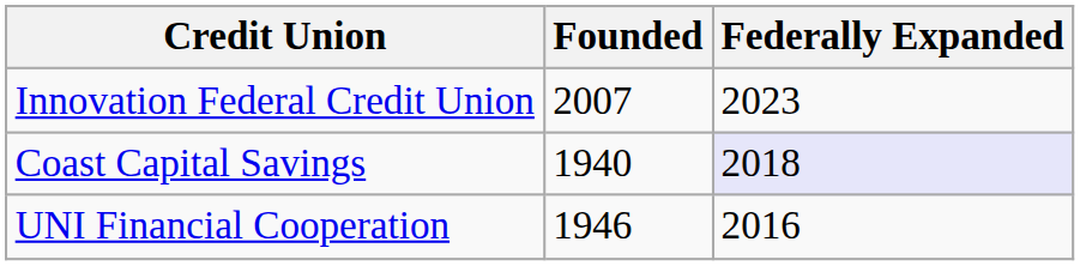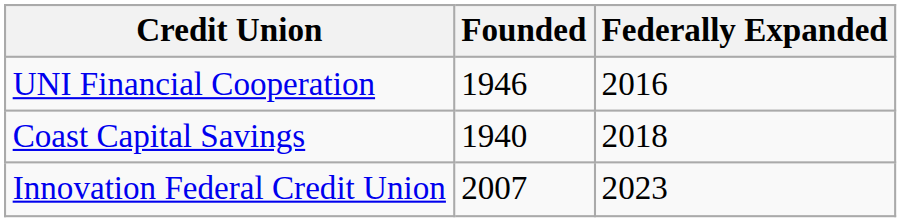 <table class="wikitable">
 <tr>
 <th>Credit Union</th>
 <th>Founded</th>
 <th>Federally Expanded</th>
 </tr>
 <tr>
+<td><a href='#'>UNI Financial Cooperation</a></td>
+<td>1946</td>
+<td>2016</td>
+</tr>
+<tr>
+<td><a href='#'>Coast Capital Savings</a></td>
+<td>1940</td>
+<td>2018</td>
+</tr>
+<tr>
 <td><a href='#'>Innovation Federal Credit Union</a></td>
 <td>2007</td>
 <td>2023</td>
 </tr>
-<tr>
-<td><a href='#'>Coast Capital Savings</a></td>
-<td>1940</td>
-<td style="background: lavender;">2018</td>
-</tr>
-<tr>
-<td><a href='#'>UNI Financial Cooperation</a></td>
-<td>1946</td>
-<td>2016</td>
-</tr>
 </table>
